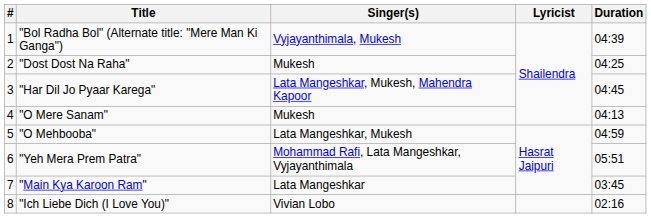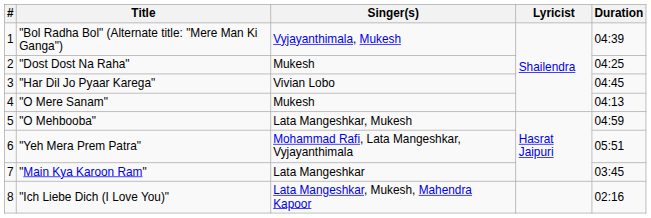 <table class=wikitable>
 <tr>
 <th>#</th>
 <th>Title</th>
 <th>Singer(s)</th>
 <th>Lyricist</th>
 <th>Duration</th>
 </tr>
 <tr>
 <td>1</td>
 <td>"Bol Radha Bol" (Alternate title: "Mere Man Ki Ganga")</td>
 <td><a href='#'>Vyjayanthimala</a>, <a href='#'>Mukesh</a></td>
 <td rowspan="4"><a href='#'>Shailendra</a></td>
 <td>04:39</td>
 </tr>
 <tr>
 <td>2</td>
 <td>"Dost Dost Na Raha"</td>
 <td>Mukesh</td>
 <td>04:25</td>
 </tr>
 <tr>
 <td>3</td>
 <td>"Har Dil Jo Pyaar Karega"</td>
-<td><a href='#'>Lata Mangeshkar</a>, Mukesh, <a href='#'>Mahendra Kapoor</a></td>
+<td>Vivian Lobo</td>
 <td>04:45</td>
 </tr>
 <tr>
 <td>4</td>
 <td>"O Mere Sanam"</td>
 <td>Mukesh</td>
 <td>04:13</td>
 </tr>
 <tr>
 <td>5</td>
 <td>"O Mehbooba"</td>
 <td>Lata Mangeshkar, Mukesh</td>
 <td rowspan="3"><a href='#'>Hasrat Jaipuri</a></td>
 <td>04:59</td>
 </tr>
 <tr>
 <td>6</td>
 <td>"Yeh Mera Prem Patra"</td>
 <td><a href='#'>Mohammad Rafi</a>, Lata Mangeshkar, Vyjayanthimala</td>
 <td>05:51</td>
 </tr>
 <tr>
 <td>7</td>
 <td>"<a href='#'>Main Kya Karoon Ram</a>"</td>
 <td>Lata Mangeshkar</td>
 <td>03:45</td>
 </tr>
 <tr>
 <td>8</td>
 <td>"Ich Liebe Dich (I Love You)"</td>
-<td>Vivian Lobo</td>
+<td><a href='#'>Lata Mangeshkar</a>, Mukesh, <a href='#'>Mahendra Kapoor</a></td>
 <td></td>
 <td>02:16</td>
 </tr>
 </table>
